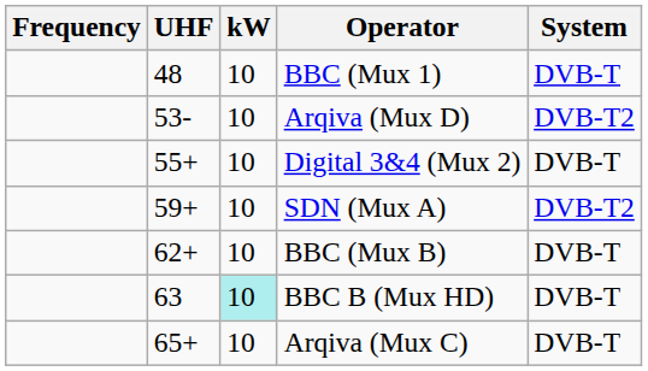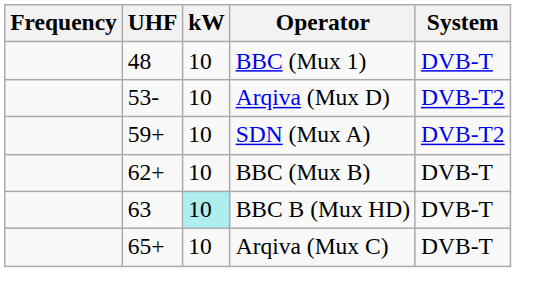 <table class="wikitable sortable">
 <tr>
 <th>Frequency</th>
 <th>UHF</th>
 <th>kW</th>
 <th>Operator</th>
 <th>System</th>
 </tr>
 <tr>
 <td></td>
 <td>48</td>
 <td>10</td>
 <td><a href='#'>BBC</a> (Mux 1)</td>
 <td><a href='#'>DVB-T</a></td>
 </tr>
 <tr>
 <td></td>
 <td>53-</td>
 <td>10</td>
 <td><a href='#'>Arqiva</a> (Mux D)</td>
 <td><a href='#'>DVB-T2</a></td>
-</tr>
-<tr>
-<td></td>
-<td>55+</td>
-<td>10</td>
-<td><a href='#'>Digital 3&4</a> (Mux 2)</td>
-<td>DVB-T</td>
 </tr>
 <tr>
 <td></td>
 <td>59+</td>
 <td>10</td>
 <td><a href='#'>SDN</a> (Mux A)</td>
 <td><a href='#'>DVB-T2</a></td>
 </tr>
 <tr>
 <td></td>
 <td>62+</td>
 <td>10</td>
 <td>BBC (Mux B)</td>
 <td>DVB-T</td>
 </tr>
 <tr>
 <td></td>
 <td>63</td>
 <td style="background: paleturquoise;">10</td>
 <td>BBC B (Mux HD)</td>
 <td>DVB-T</td>
 </tr>
 <tr>
 <td></td>
 <td>65+</td>
 <td>10</td>
 <td>Arqiva (Mux C)</td>
 <td>DVB-T</td>
 </tr>
 </table>
